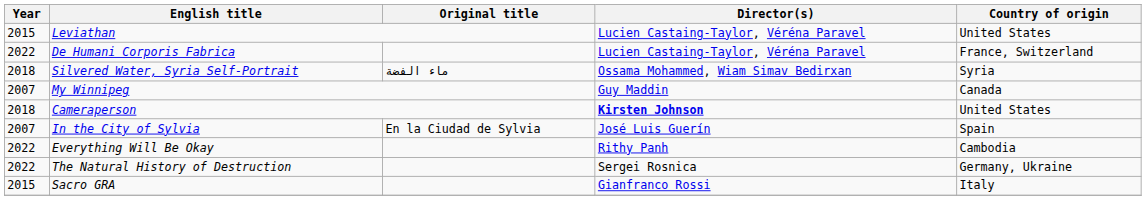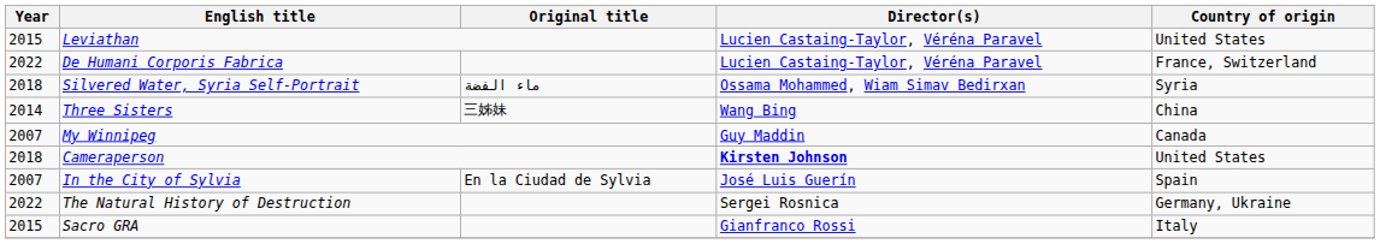 <table class="sortable wikitable" style="width:100%; margin-bottom:4px" cellpadding="5">
 <tr>
 <th scope="col">Year</th>
 <th scope="col">English title</th>
 <th scope="col">Original title</th>
 <th scope="col">Director(s)</th>
 <th scope="col">Country of origin</th>
 </tr>
 <tr>
 <td>2015</td>
 <td colspan=2><em><a href='#'>Leviathan</a></em></td>
 <td><a href='#'>Lucien Castaing-Taylor</a>, <a href='#'>Véréna Paravel</a></td>
 <td>United States</td>
 </tr>
 <tr>
 <td>2022</td>
 <td><em><a href='#'>De Humani Corporis Fabrica</a></em></td>
 <td></td>
 <td><a href='#'>Lucien Castaing-Taylor</a>, <a href='#'>Véréna Paravel</a></td>
 <td>France, Switzerland</td>
 </tr>
 <tr>
 <td>2018</td>
 <td><em><a href='#'>Silvered Water, Syria Self-Portrait</a></em></td>
 <td>ماء الفضة</td>
 <td><a href='#'>Ossama Mohammed</a>, <a href='#'>Wiam Simav Bedirxan</a></td>
 <td>Syria</td>
 </tr>
 <tr>
+<td>2014</td>
+<td><em><a href='#'>Three Sisters</a></em></td>
+<td>三姊妹</td>
+<td><a href='#'>Wang Bing</a></td>
+<td>China</td>
+</tr>
+<tr>
 <td>2007</td>
 <td colspan=2><em><a href='#'>My Winnipeg</a></em></td>
 <td><a href='#'>Guy Maddin</a></td>
 <td>Canada</td>
 </tr>
 <tr>
 <td>2018</td>
 <td colspan=2><em><a href='#'>Cameraperson</a></em></td>
 <td><strong><a href='#'>Kirsten Johnson</a></strong></td>
 <td>United States</td>
 </tr>
 <tr>
 <td>2007</td>
 <td><em><a href='#'>In the City of Sylvia</a></em></td>
 <td>En la Ciudad de Sylvia</td>
 <td><a href='#'>José Luis Guerín</a></td>
 <td>Spain</td>
 </tr>
 <tr>
 <td>2022</td>
-<td><em>Everything Will Be Okay</em></td>
-<td></td>
-<td><a href='#'>Rithy Panh</a></td>
-<td>Cambodia</td>
-</tr>
-<tr>
-<td>2022</td>
 <td><em>The Natural History of Destruction</em></td>
 <td></td>
 <td>Sergei Rosnica</td>
 <td>Germany, Ukraine</td>
 </tr>
 <tr>
 <td>2015</td>
 <td><em>Sacro GRA</em></td>
 <td></td>
 <td><a href='#'>Gianfranco Rossi</a></td>
 <td>Italy</td>
 </tr>
 <tr>
 </tr>
 </table>
